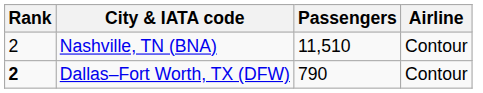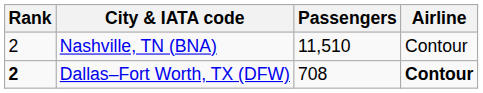 <table class="wikitable">
 <tr>
 <th>Rank</th>
 <th>City & IATA code</th>
 <th>Passengers</th>
 <th>Airline</th>
 </tr>
 <tr>
 <td>2</td>
 <td><a href='#'>Nashville, TN (BNA)</a></td>
 <td>11,510</td>
 <td>Contour</td>
 </tr>
 <tr>
 <td><strong>2</strong></td>
 <td><a href='#'>Dallas–Fort Worth, TX (DFW)</a></td>
-<td>790</td>
-<td>Contour</td>
+<td>708</td>
+<td><strong>Contour</strong></td>
 </tr>
 </table>
